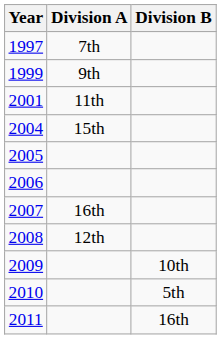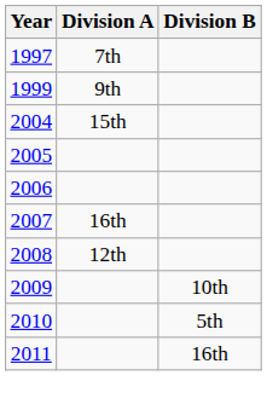 <table class="wikitable" style="text-align:center">
 <tr>
 <th>Year</th>
 <th>Division A</th>
 <th>Division B</th>
 </tr>
 <tr>
 <td><a href='#'>1997</a></td>
 <td>7th</td>
 <td></td>
 </tr>
 <tr>
 <td><a href='#'>1999</a></td>
 <td>9th</td>
-<td></td>
-</tr>
-<tr>
-<td><a href='#'>2001</a></td>
-<td>11th</td>
 <td></td>
 </tr>
 <tr>
 <td><a href='#'>2004</a></td>
 <td>15th</td>
 <td></td>
 </tr>
 <tr>
 <td><a href='#'>2005</a></td>
 <td></td>
 <td></td>
 </tr>
 <tr>
 <td><a href='#'>2006</a></td>
 <td></td>
 <td></td>
 </tr>
 <tr>
 <td><a href='#'>2007</a></td>
 <td>16th</td>
 <td></td>
 </tr>
 <tr>
 <td><a href='#'>2008</a></td>
 <td>12th</td>
 <td></td>
 </tr>
 <tr>
 <td><a href='#'>2009</a></td>
 <td></td>
 <td>10th</td>
 </tr>
 <tr>
 <td><a href='#'>2010</a></td>
 <td></td>
 <td>5th</td>
 </tr>
 <tr>
 <td><a href='#'>2011</a></td>
 <td></td>
 <td>16th</td>
 </tr>
 </table>
